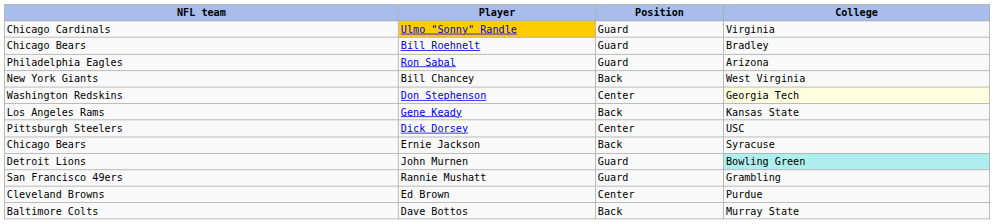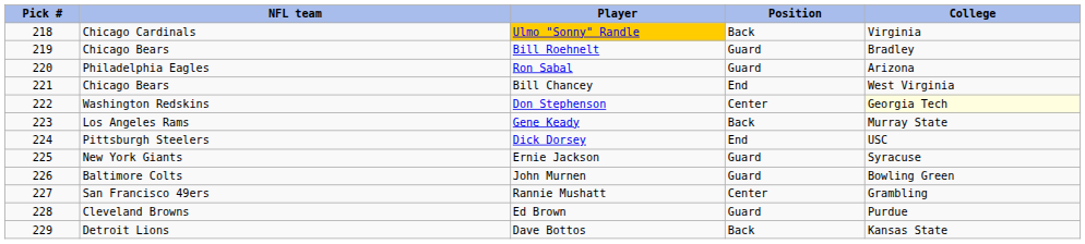 <table class="wikitable sortable sortable" style="width: 100%">
 <tr>
+<th style="background:#A8BDEC;" width=7%>Pick #</th>
 <th width=40% style="background:#A8BDEC;">NFL team</th>
 <th width=20% style="background:#A8BDEC;">Player</th>
 <th width=13% style="background:#A8BDEC;">Position</th>
 <th style="background:#A8BDEC;">College</th>
 </tr>
 <tr>
+<td align=center>218</td>
 <td>Chicago Cardinals</td>
 <td bgcolor="#FFCC00"><a href='#'>Ulmo "Sonny" Randle</a></td>
-<td>Guard</td>
+<td>Back</td>
 <td>Virginia</td>
 </tr>
 <tr>
+<td align=center>219</td>
 <td>Chicago Bears</td>
 <td><a href='#'>Bill Roehnelt</a></td>
 <td>Guard</td>
 <td>Bradley</td>
 </tr>
 <tr>
+<td align=center>220</td>
 <td>Philadelphia Eagles</td>
 <td><a href='#'>Ron Sabal</a></td>
 <td>Guard</td>
 <td>Arizona</td>
 </tr>
 <tr>
-<td>New York Giants</td>
+<td align=center>221</td>
+<td>Chicago Bears</td>
 <td>Bill Chancey</td>
-<td>Back</td>
+<td>End</td>
 <td>West Virginia</td>
 </tr>
 <tr>
+<td align=center>222</td>
 <td>Washington Redskins</td>
 <td><a href='#'>Don Stephenson</a></td>
 <td>Center</td>
 <td style="background: lightyellow;">Georgia Tech</td>
 </tr>
 <tr>
+<td align=center>223</td>
 <td>Los Angeles Rams</td>
 <td><a href='#'>Gene Keady</a></td>
 <td>Back</td>
-<td>Kansas State</td>
+<td>Murray State</td>
 </tr>
 <tr>
+<td align=center>224</td>
 <td>Pittsburgh Steelers</td>
 <td><a href='#'>Dick Dorsey</a></td>
-<td>Center</td>
+<td>End</td>
 <td>USC</td>
 </tr>
 <tr>
-<td>Chicago Bears</td>
+<td align=center>225</td>
+<td>New York Giants</td>
 <td>Ernie Jackson</td>
-<td>Back</td>
+<td>Guard</td>
 <td>Syracuse</td>
 </tr>
 <tr>
-<td>Detroit Lions</td>
+<td align=center>226</td>
+<td>Baltimore Colts</td>
 <td>John Murnen</td>
 <td>Guard</td>
-<td style="background: paleturquoise;">Bowling Green</td>
+<td>Bowling Green</td>
 </tr>
 <tr>
+<td align=center>227</td>
 <td>San Francisco 49ers</td>
 <td>Rannie Mushatt</td>
-<td>Guard</td>
+<td>Center</td>
 <td>Grambling</td>
 </tr>
 <tr>
+<td align=center>228</td>
 <td>Cleveland Browns</td>
 <td>Ed Brown</td>
-<td>Center</td>
+<td>Guard</td>
 <td>Purdue</td>
 </tr>
 <tr>
-<td>Baltimore Colts</td>
+<td align=center>229</td>
+<td>Detroit Lions</td>
 <td>Dave Bottos</td>
 <td>Back</td>
-<td>Murray State</td>
+<td>Kansas State</td>
 </tr>
 </table>
